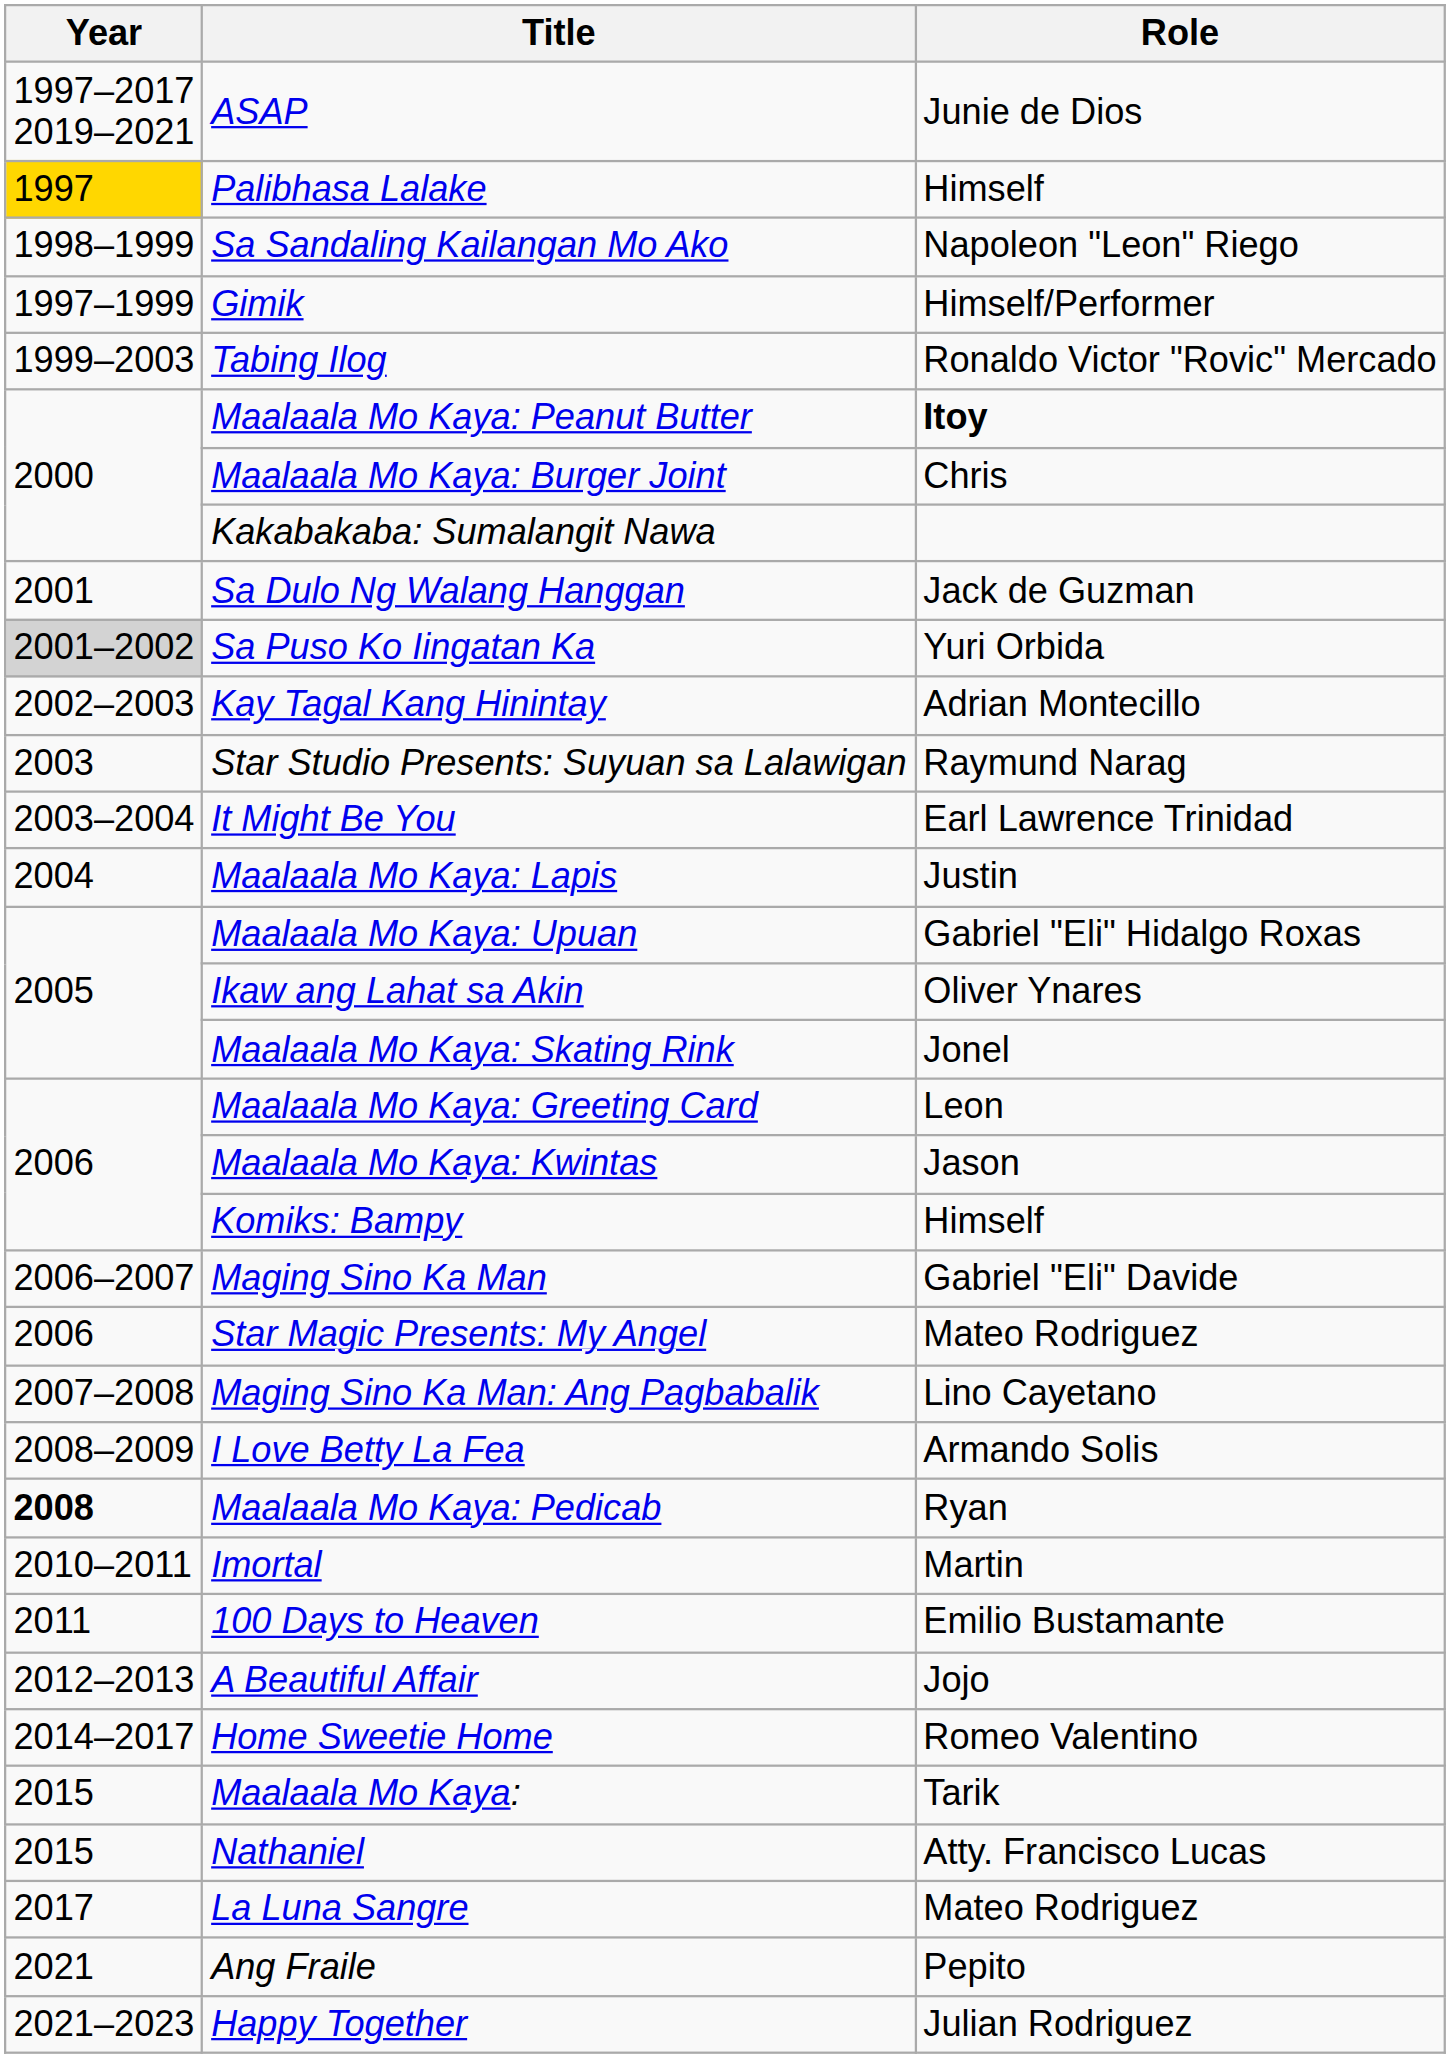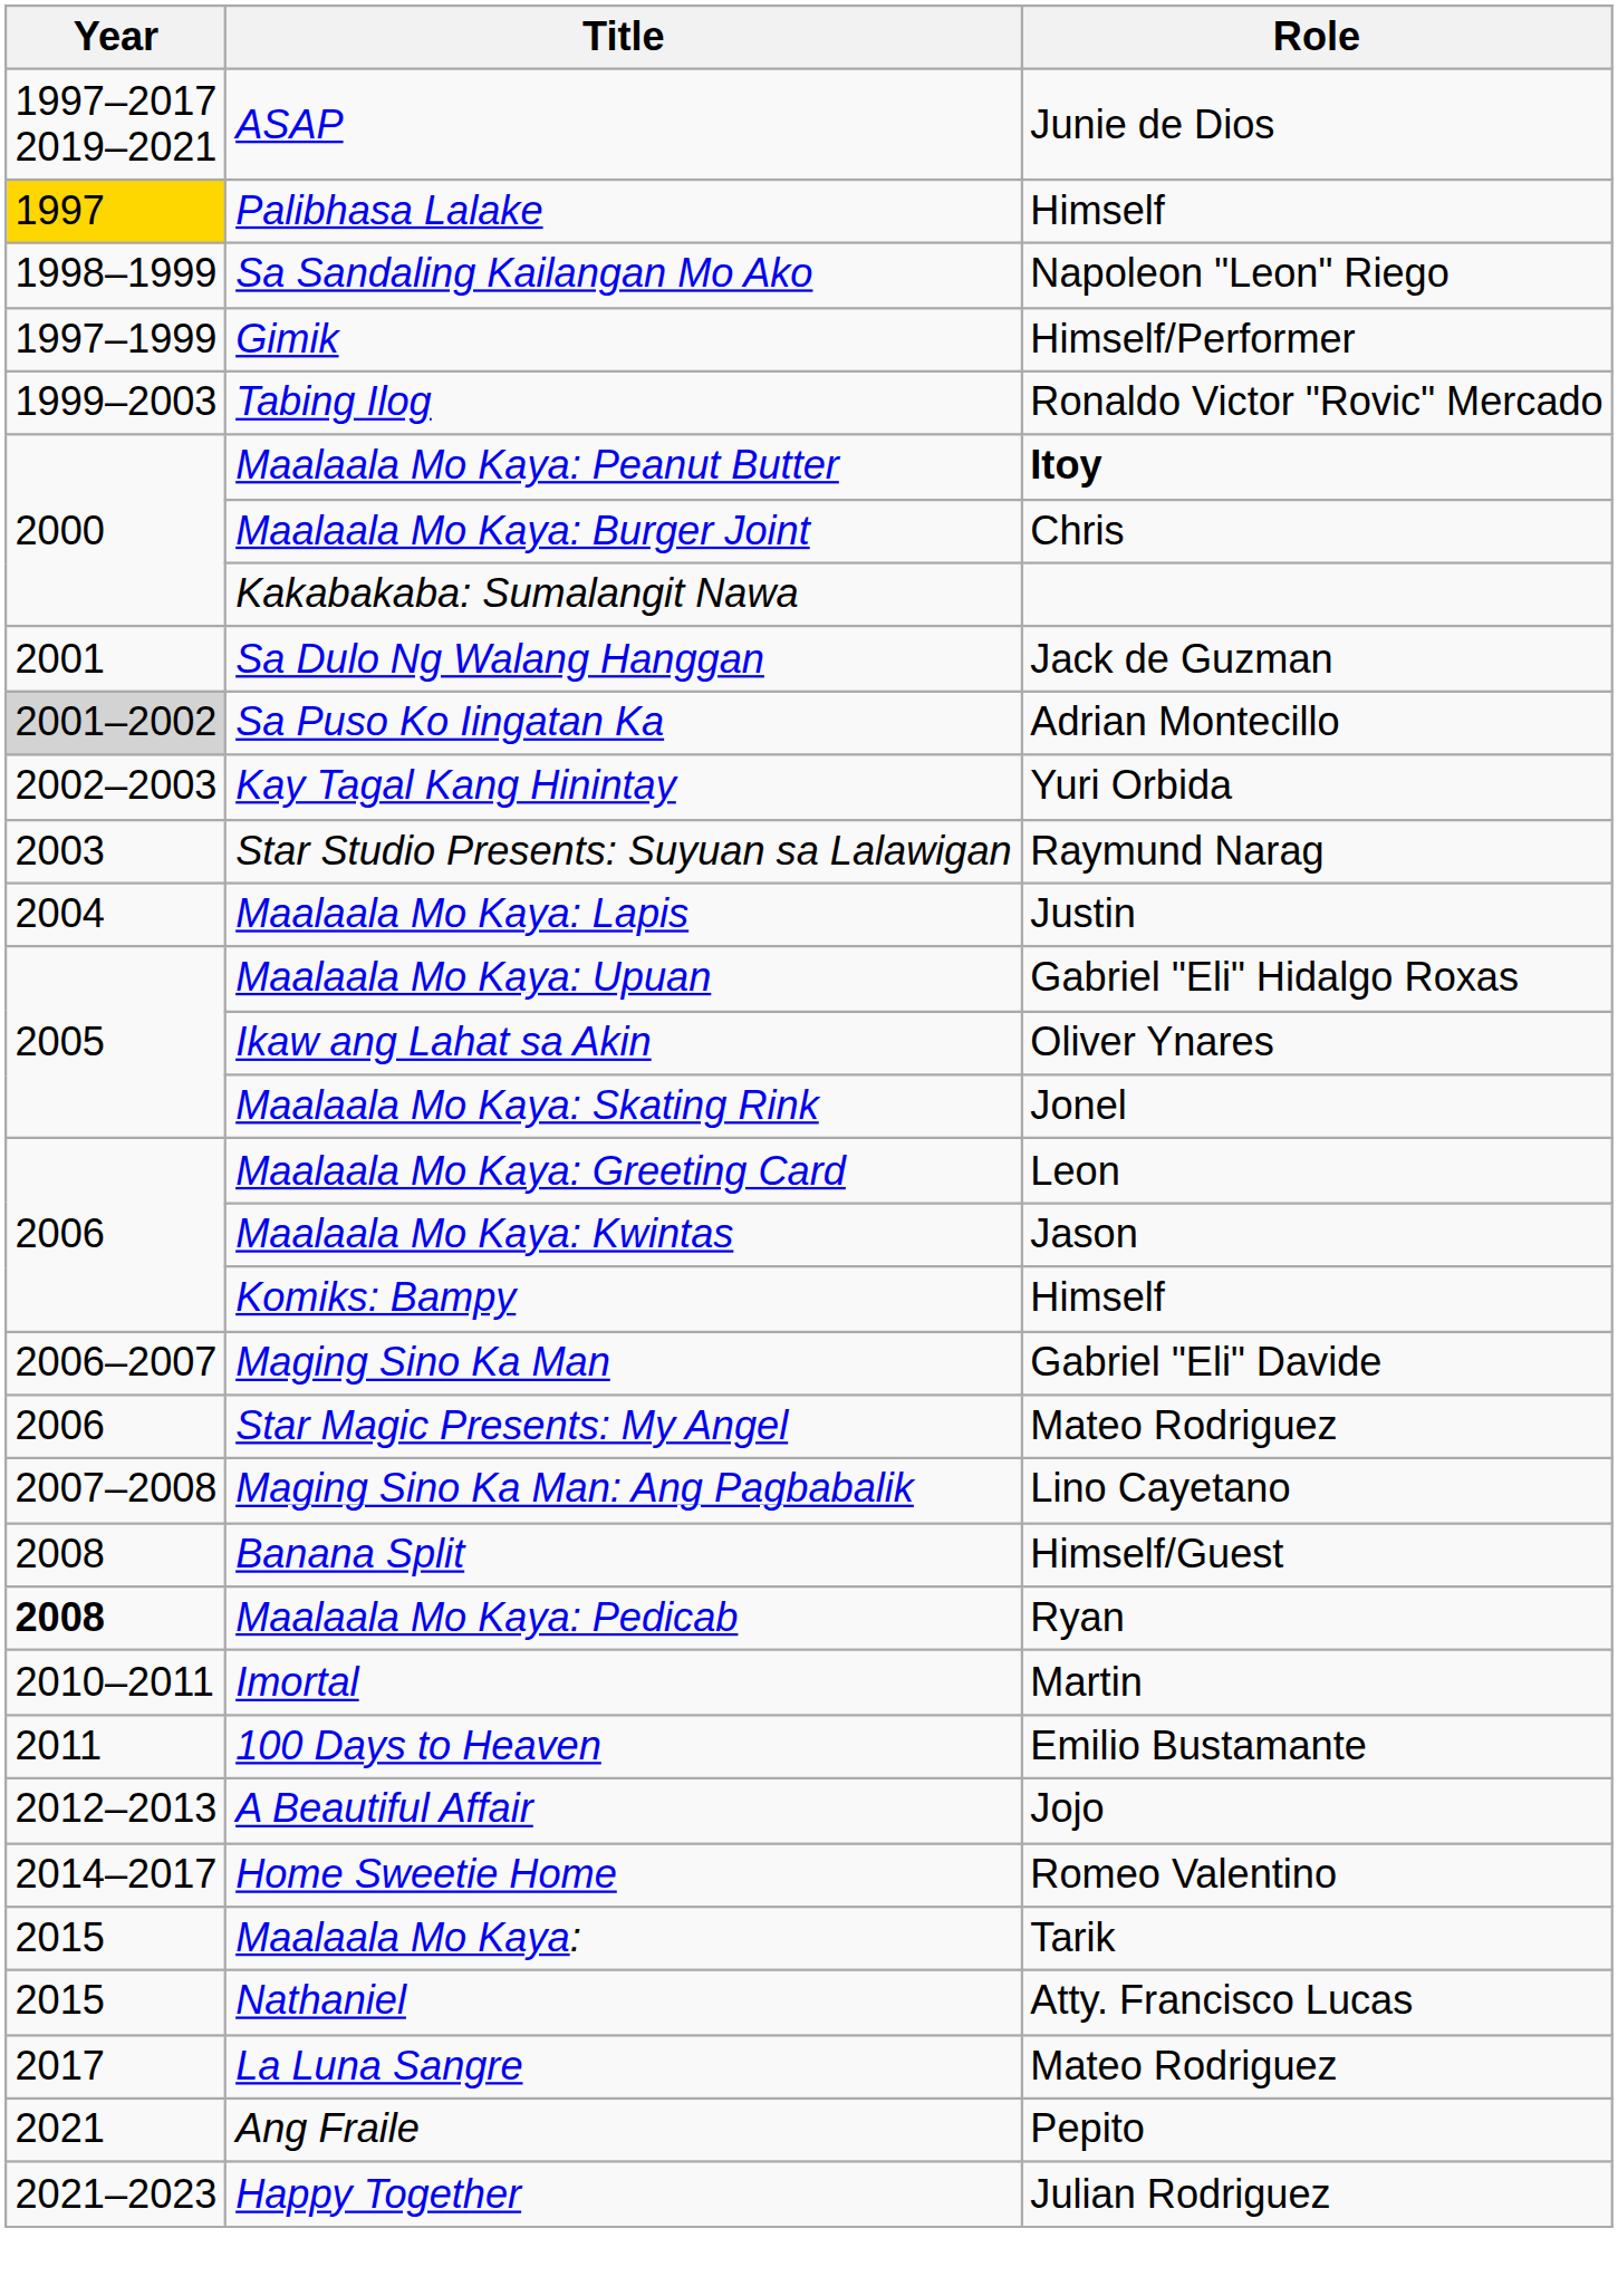 <table class="wikitable sortable">
 <tr>
 <th>Year</th>
 <th>Title</th>
 <th>Role</th>
 </tr>
 <tr>
 <td>1997–2017 <br> 2019–2021</td>
 <td><em><a href='#'>ASAP</a></em></td>
 <td>Junie de Dios</td>
 </tr>
 <tr>
 <td style="background: gold;">1997</td>
 <td><em><a href='#'>Palibhasa Lalake</a></em></td>
 <td>Himself</td>
 </tr>
 <tr>
 <td>1998–1999</td>
 <td><em><a href='#'>Sa Sandaling Kailangan Mo Ako</a></em></td>
 <td>Napoleon "Leon" Riego</td>
 </tr>
 <tr>
 <td>1997–1999</td>
 <td><em><a href='#'>Gimik</a></em></td>
 <td>Himself/Performer</td>
 </tr>
 <tr>
 <td>1999–2003</td>
 <td><em><a href='#'>Tabing Ilog</a></em></td>
 <td>Ronaldo Victor "Rovic" Mercado</td>
 </tr>
 <tr>
 <td rowspan=3>2000</td>
 <td><em><a href='#'>Maalaala Mo Kaya: Peanut Butter</a></em></td>
 <td><strong>Itoy</strong></td>
 </tr>
 <tr>
 <td><em><a href='#'>Maalaala Mo Kaya: Burger Joint</a></em></td>
 <td>Chris</td>
 </tr>
 <tr>
 <td><em>Kakabakaba: Sumalangit Nawa</em></td>
 <td></td>
 </tr>
 <tr>
 <td>2001</td>
 <td><em><a href='#'>Sa Dulo Ng Walang Hanggan</a></em></td>
 <td>Jack de Guzman</td>
 </tr>
 <tr>
 <td style="background: lightgrey;">2001–2002</td>
 <td><em><a href='#'>Sa Puso Ko Iingatan Ka</a></em></td>
-<td>Yuri Orbida</td>
+<td>Adrian Montecillo</td>
 </tr>
 <tr>
 <td>2002–2003</td>
 <td><em><a href='#'>Kay Tagal Kang Hinintay</a></em></td>
-<td>Adrian Montecillo</td>
+<td>Yuri Orbida</td>
 </tr>
 <tr>
 <td>2003</td>
 <td><em>Star Studio Presents: Suyuan sa Lalawigan</em></td>
 <td>Raymund Narag</td>
-</tr>
-<tr>
-<td>2003–2004</td>
-<td><em><a href='#'>It Might Be You</a></em></td>
-<td>Earl Lawrence Trinidad</td>
 </tr>
 <tr>
 <td>2004</td>
 <td><em><a href='#'>Maalaala Mo Kaya: Lapis</a></em></td>
 <td>Justin</td>
 </tr>
 <tr>
 <td rowspan=3>2005</td>
 <td><em><a href='#'>Maalaala Mo Kaya: Upuan</a></em></td>
 <td>Gabriel "Eli" Hidalgo Roxas</td>
 </tr>
 <tr>
 <td><em><a href='#'>Ikaw ang Lahat sa Akin</a></em></td>
 <td>Oliver Ynares</td>
 </tr>
 <tr>
 <td><em><a href='#'>Maalaala Mo Kaya: Skating Rink</a></em></td>
 <td>Jonel</td>
 </tr>
 <tr>
 <td rowspan=3>2006</td>
 <td><em><a href='#'>Maalaala Mo Kaya: Greeting Card</a></em></td>
 <td>Leon</td>
 </tr>
 <tr>
 <td><em><a href='#'>Maalaala Mo Kaya: Kwintas</a></em></td>
 <td>Jason</td>
 </tr>
 <tr>
 <td><em><a href='#'>Komiks: Bampy</a></em></td>
 <td>Himself</td>
 </tr>
 <tr>
 <td>2006–2007</td>
 <td><em><a href='#'>Maging Sino Ka Man</a></em></td>
 <td>Gabriel "Eli" Davide</td>
 </tr>
 <tr>
 <td>2006</td>
 <td><em><a href='#'>Star Magic Presents: My Angel</a></em></td>
 <td>Mateo Rodriguez</td>
 </tr>
 <tr>
 <td>2007–2008</td>
 <td><em><a href='#'>Maging Sino Ka Man: Ang Pagbabalik</a></em></td>
 <td>Lino Cayetano</td>
 </tr>
 <tr>
-<td>2008–2009</td>
-<td><em><a href='#'>I Love Betty La Fea</a></em></td>
-<td>Armando Solis</td>
+<td>2008</td>
+<td><em><a href='#'>Banana Split</a></em></td>
+<td>Himself/Guest</td>
 </tr>
 <tr>
 <td><strong>2008</strong></td>
 <td><em><a href='#'>Maalaala Mo Kaya: Pedicab</a></em></td>
 <td>Ryan</td>
 </tr>
 <tr>
 <td>2010–2011</td>
 <td><em><a href='#'>Imortal</a></em></td>
 <td>Martin</td>
 </tr>
 <tr>
 <td>2011</td>
 <td><em><a href='#'>100 Days to Heaven</a></em></td>
 <td>Emilio Bustamante</td>
 </tr>
 <tr>
 <td>2012–2013</td>
 <td><em><a href='#'>A Beautiful Affair</a></em></td>
 <td>Jojo</td>
 </tr>
 <tr>
 <td>2014–2017</td>
 <td><em><a href='#'>Home Sweetie Home</a></em></td>
 <td>Romeo Valentino</td>
 </tr>
 <tr>
 <td>2015</td>
 <td><em><a href='#'>Maalaala Mo Kaya</a>:</em></td>
 <td>Tarik</td>
 </tr>
 <tr>
 <td>2015</td>
 <td><em><a href='#'>Nathaniel</a></em></td>
 <td>Atty. Francisco Lucas</td>
 </tr>
 <tr>
 <td>2017</td>
 <td><em><a href='#'>La Luna Sangre</a></em></td>
 <td>Mateo Rodriguez</td>
 </tr>
 <tr>
 <td>2021</td>
 <td><em>Ang Fraile</em></td>
 <td>Pepito</td>
 </tr>
 <tr>
 <td>2021–2023</td>
 <td><em><a href='#'>Happy Together</a></em></td>
 <td>Julian Rodriguez</td>
 </tr>
 </table>
